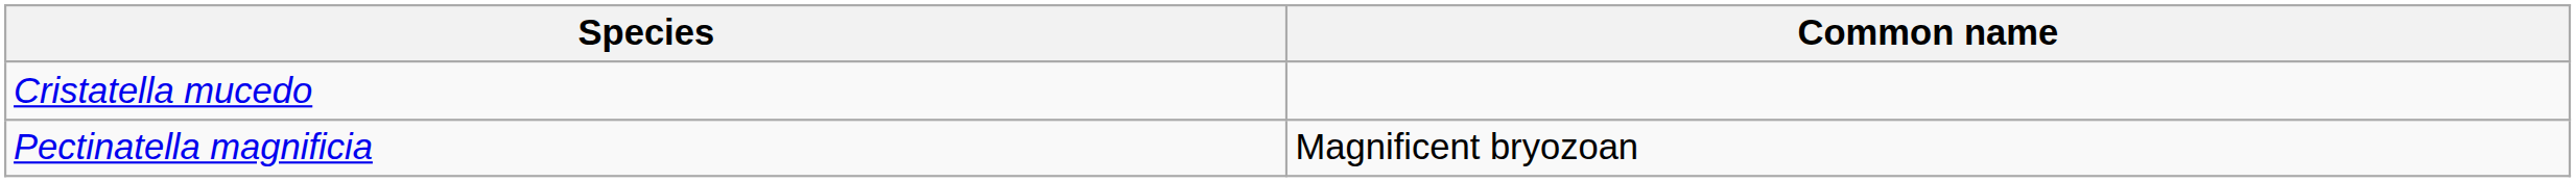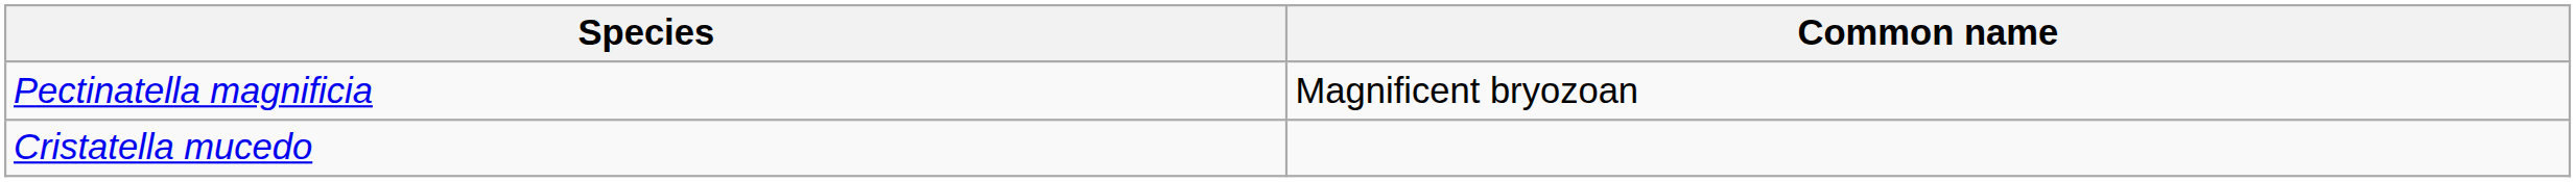 <table width=90% class="wikitable">
 <tr>
 <th width=25%>Species</th>
 <th width=25%>Common name</th>
 </tr>
 <tr>
+<td><em><a href='#'>Pectinatella magnificia</a></em></td>
+<td>Magnificent bryozoan</td>
+</tr>
+<tr>
 <td><em><a href='#'>Cristatella mucedo</a></em></td>
 <td></td>
 </tr>
-<tr>
-<td><em><a href='#'>Pectinatella magnificia</a></em></td>
-<td>Magnificent bryozoan</td>
-</tr>
 </table>
